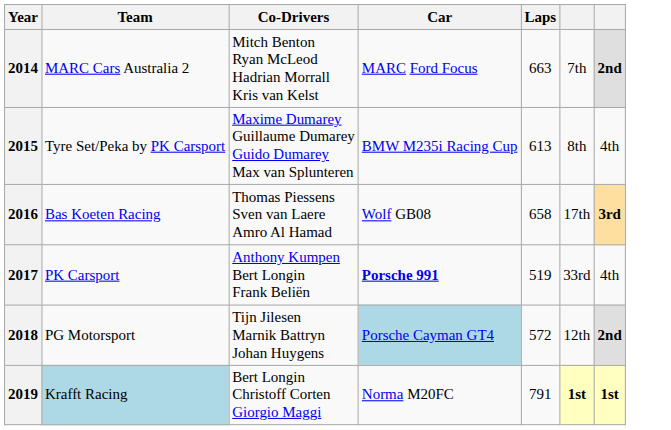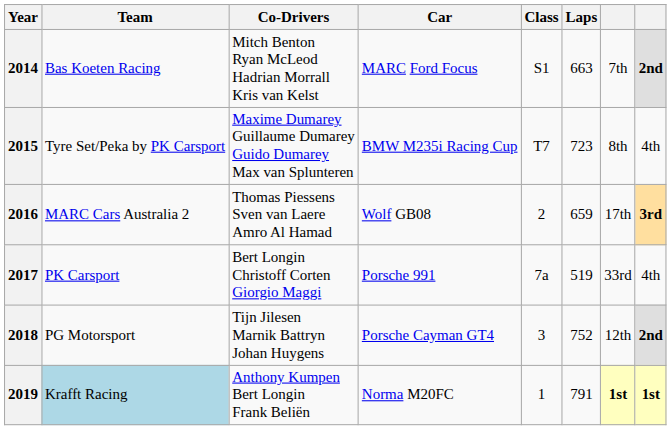 <table class="wikitable" style="font-size:90%">
 <tr>
 <th>Year</th>
 <th>Team</th>
 <th>Co-Drivers</th>
 <th>Car</th>
+<th>Class</th>
 <th>Laps</th>
 <th></th>
 <th></th>
 </tr>
 <tr align="center">
 <th>2014</th>
-<td align=left> <a href='#'>MARC Cars</a> Australia 2</td>
+<td align=left> <a href='#'>Bas Koeten Racing</a></td>
 <td align=left> Mitch Benton<br> Ryan McLeod<br> Hadrian Morrall<br> Kris van Kelst</td>
 <td align=left><a href='#'>MARC</a> <a href='#'>Ford Focus</a></td>
+<td>S1</td>
 <td>663</td>
 <td>7th</td>
 <td style="background:#DFDFDF;"><strong>2nd</strong></td>
 </tr>
 <tr align="center">
 <th>2015</th>
 <td align=left> Tyre Set/Peka by <a href='#'>PK Carsport</a></td>
 <td align=left> <a href='#'>Maxime Dumarey</a><br> Guillaume Dumarey<br> <a href='#'>Guido Dumarey</a><br> Max van Splunteren</td>
 <td align=left><a href='#'>BMW M235i Racing Cup</a></td>
-<td>613</td>
+<td>T7</td>
+<td>723</td>
 <td>8th</td>
 <td>4th</td>
 </tr>
 <tr align="center">
 <th>2016</th>
-<td align=left> <a href='#'>Bas Koeten Racing</a></td>
+<td align=left> <a href='#'>MARC Cars</a> Australia 2</td>
 <td align=left> Thomas Piessens<br> Sven van Laere<br> Amro Al Hamad</td>
 <td align=left><a href='#'>Wolf</a> GB08</td>
-<td>658</td>
+<td>2</td>
+<td>659</td>
 <td>17th</td>
 <td style="background:#FFDF9F;"><strong>3rd</strong></td>
 </tr>
 <tr align="center">
 <th>2017</th>
 <td align=left> <a href='#'>PK Carsport</a></td>
-<td align=left> <a href='#'>Anthony Kumpen</a><br> Bert Longin<br> Frank Beliën</td>
-<td align=left><strong><a href='#'>Porsche 991</a></strong></td>
+<td align=left> Bert Longin<br> Christoff Corten<br> <a href='#'>Giorgio Maggi</a></td>
+<td align=left><a href='#'>Porsche 991</a></td>
+<td>7a</td>
 <td>519</td>
 <td>33rd</td>
 <td>4th</td>
 </tr>
 <tr align="center">
 <th>2018</th>
 <td align=left> PG Motorsport</td>
 <td align=left> Tijn Jilesen<br> Marnik Battryn<br> Johan Huygens</td>
-<td align=left style="background: lightblue;"><a href='#'>Porsche Cayman GT4</a></td>
-<td>572</td>
+<td align=left><a href='#'>Porsche Cayman GT4</a></td>
+<td>3</td>
+<td>752</td>
 <td>12th</td>
 <td style="background:#DFDFDF;"><strong>2nd</strong></td>
 </tr>
 <tr align="center">
 <th>2019</th>
 <td align=left style="background: lightblue;"> Krafft Racing</td>
-<td align=left> Bert Longin<br> Christoff Corten<br> <a href='#'>Giorgio Maggi</a></td>
+<td align=left> <a href='#'>Anthony Kumpen</a><br> Bert Longin<br> Frank Beliën</td>
 <td align=left><a href='#'>Norma</a> M20FC</td>
+<td>1</td>
 <td>791</td>
 <td style="background:#FFFFBF;"><strong>1st</strong></td>
 <td style="background:#FFFFBF;"><strong>1st</strong></td>
 </tr>
 </table>
